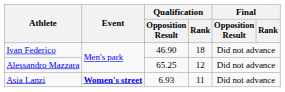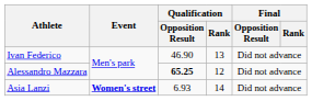 <table class="wikitable" style="font-size:90%">
 <tr>
 <th rowspan="2">Athlete</th>
 <th rowspan="2">Event</th>
 <th colspan="2">Qualification</th>
 <th colspan="2">Final</th>
 </tr>
 <tr style="font-size: 95%">
 <th>Opposition<br>Result</th>
 <th>Rank</th>
 <th>Opposition<br>Result</th>
 <th>Rank</th>
 </tr>
 <tr align=center>
 <td align=left><a href='#'>Ivan Federico</a></td>
 <td align=left rowspan=2><a href='#'>Men's park</a></td>
 <td>46.90</td>
-<td>18</td>
+<td>13</td>
 <td colspan=2>Did not advance</td>
 </tr>
 <tr align=center>
 <td align=left><a href='#'>Alessandro Mazzara</a></td>
-<td>65.25</td>
+<td><strong>65.25</strong></td>
 <td>12</td>
 <td colspan=2>Did not advance</td>
 </tr>
 <tr align=center>
 <td align=left><a href='#'>Asia Lanzi</a></td>
 <td align=left><strong><a href='#'>Women's street</a></strong></td>
 <td>6.93</td>
-<td>11</td>
+<td>14</td>
 <td colspan=2>Did not advance</td>
 </tr>
 </table>
